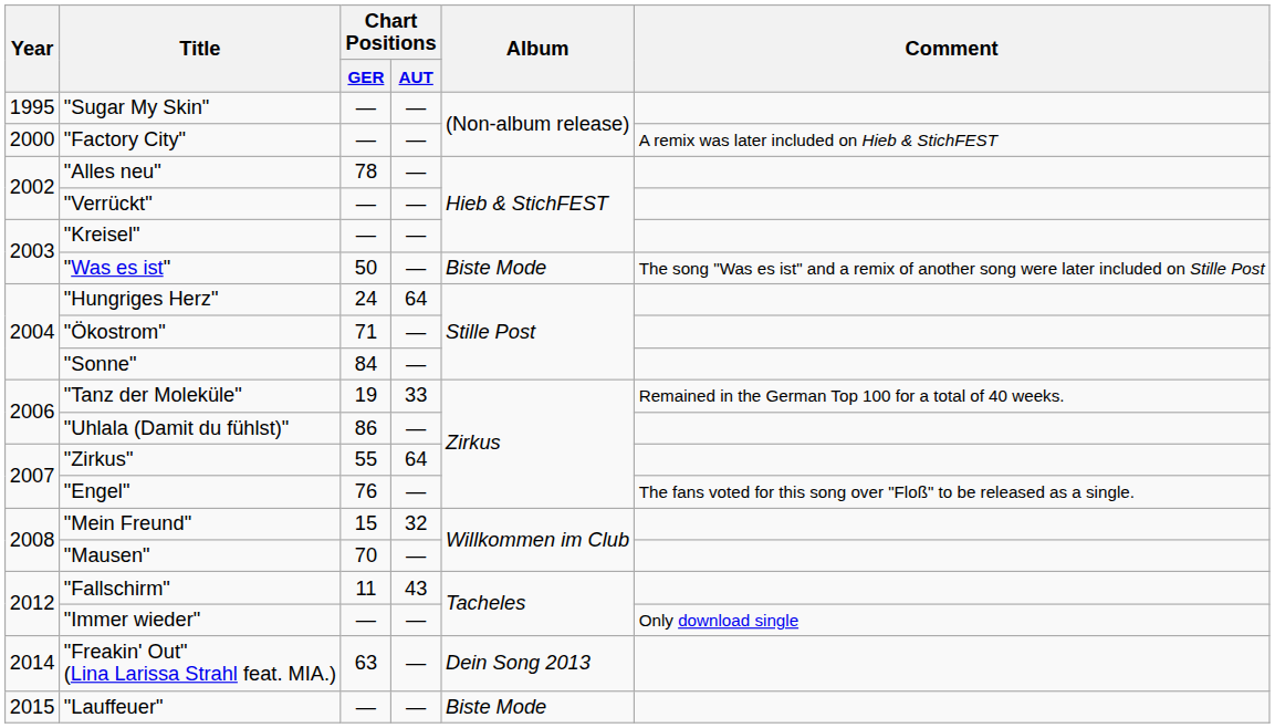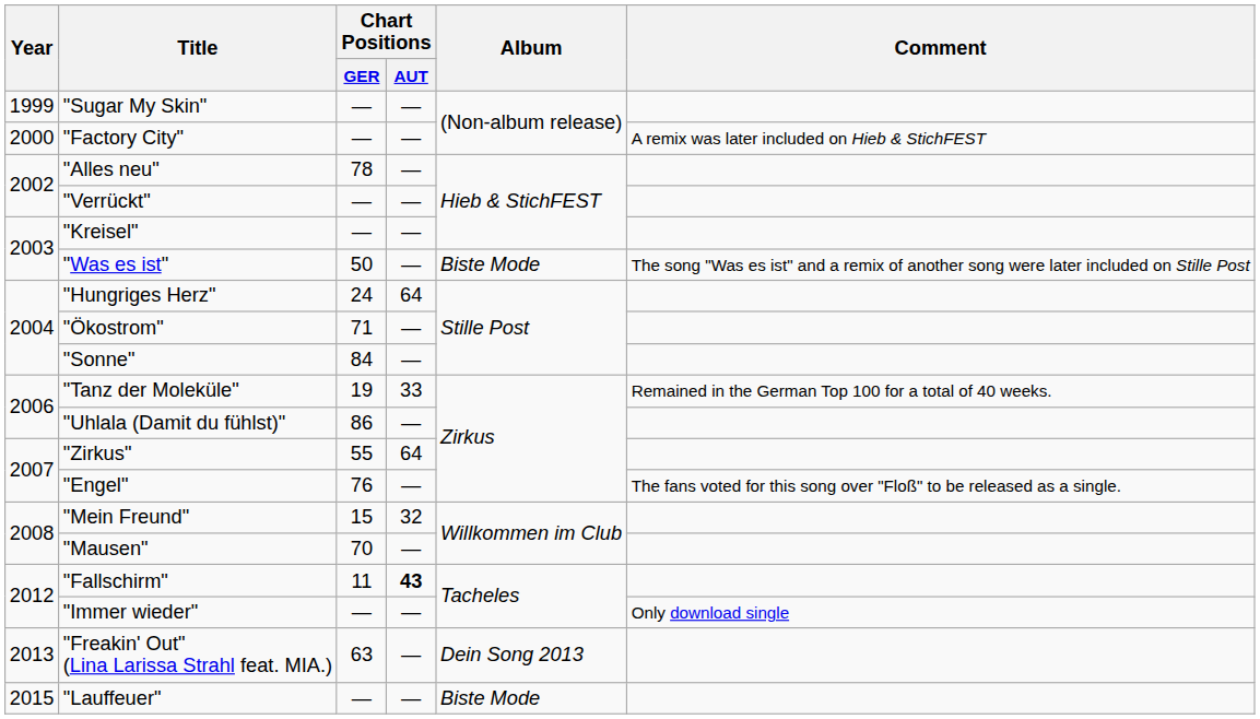 <table class="wikitable">
 <tr>
 <th rowspan="2">Year</th>
 <th rowspan="2">Title</th>
 <th colspan="2">Chart Positions</th>
 <th rowspan="2">Album</th>
 <th rowspan="2">Comment</th>
 </tr>
 <tr>
 <th width="30"><small><a href='#'>GER</a></small></th>
 <th width="30"><small><a href='#'>AUT</a></small></th>
 </tr>
 <tr>
-<td>1995</td>
+<td>1999</td>
 <td>"Sugar My Skin"</td>
 <td align="center">—</td>
 <td align="center">—</td>
 <td rowspan="2">(Non-album release)</td>
 <td></td>
 </tr>
 <tr>
 <td>2000</td>
 <td>"Factory City"</td>
 <td align="center">—</td>
 <td align="center">—</td>
 <td><small>A remix was later included on <em>Hieb & StichFEST</em></small></td>
 </tr>
 <tr>
 <td rowspan="2">2002</td>
 <td>"Alles neu"</td>
 <td align="center">78</td>
 <td align="center">—</td>
 <td rowspan="3"><em>Hieb & StichFEST</em></td>
 <td></td>
 </tr>
 <tr>
 <td>"Verrückt"</td>
 <td align="center">—</td>
 <td align="center">—</td>
 <td></td>
 </tr>
 <tr>
 <td rowspan="2">2003</td>
 <td>"Kreisel"</td>
 <td align="center">—</td>
 <td align="center">—</td>
 <td></td>
 </tr>
 <tr>
 <td>"<a href='#'>Was es ist</a>"</td>
 <td align="center">50</td>
 <td align="center">—</td>
 <td rowspan="1"><em>Biste Mode</em></td>
 <td><small>The song "Was es ist" and a remix of another song were later included on <em>Stille Post</em></small></td>
 </tr>
 <tr>
 <td rowspan="3">2004</td>
 <td>"Hungriges Herz"</td>
 <td align="center">24</td>
 <td align="center">64</td>
 <td rowspan="3"><em>Stille Post</em></td>
 <td></td>
 </tr>
 <tr>
 <td>"Ökostrom"</td>
 <td align="center">71</td>
 <td align="center">—</td>
 <td></td>
 </tr>
 <tr>
 <td>"Sonne"</td>
 <td align="center">84</td>
 <td align="center">—</td>
 <td></td>
 </tr>
 <tr>
 <td rowspan="2">2006</td>
 <td>"Tanz der Moleküle"</td>
 <td align="center">19</td>
 <td align="center">33</td>
 <td rowspan="4"><em>Zirkus</em></td>
 <td><small>Remained in the German Top 100 for a total of 40 weeks.</small></td>
 </tr>
 <tr>
 <td>"Uhlala (Damit du fühlst)"</td>
 <td align="center">86</td>
 <td align="center">—</td>
 <td></td>
 </tr>
 <tr>
 <td rowspan="2">2007</td>
 <td>"Zirkus"</td>
 <td align="center">55</td>
 <td align="center">64</td>
 <td></td>
 </tr>
 <tr>
 <td>"Engel"</td>
 <td align="center">76</td>
 <td align="center">—</td>
 <td><small>The fans voted for this song over "Floß" to be released as a single.</small></td>
 </tr>
 <tr>
 <td rowspan="2">2008</td>
 <td>"Mein Freund"</td>
 <td align="center">15</td>
 <td align="center">32</td>
 <td rowspan="2"><em>Willkommen im Club</em></td>
 <td></td>
 </tr>
 <tr>
 <td>"Mausen"</td>
 <td align="center">70</td>
 <td align="center">—</td>
 <td></td>
 </tr>
 <tr>
 <td rowspan="2">2012</td>
 <td>"Fallschirm"</td>
 <td align="center">11</td>
-<td align="center">43</td>
+<td align="center"><strong>43</strong></td>
 <td rowspan="2"><em>Tacheles</em></td>
 </tr>
 <tr>
 <td>"Immer wieder"</td>
 <td align="center">—</td>
 <td align="center">—</td>
 <td><small>Only <a href='#'>download single</a></small></td>
 </tr>
 <tr>
-<td>2014</td>
+<td>2013</td>
 <td>"Freakin' Out"<br><span>(<a href='#'>Lina Larissa Strahl</a> feat. MIA.)</span></td>
 <td align="center">63</td>
 <td align="center">—</td>
 <td><em>Dein Song 2013</em></td>
 <td></td>
 </tr>
 <tr>
 <td>2015</td>
 <td>"Lauffeuer"</td>
 <td align="center">—</td>
 <td align="center">—</td>
 <td rowspan="1"><em>Biste Mode</em></td>
 </tr>
 </table>
